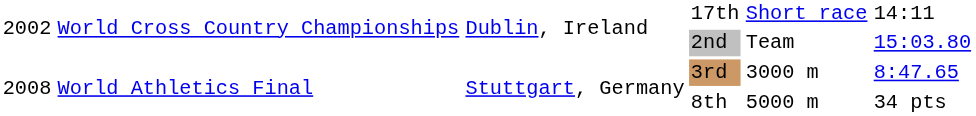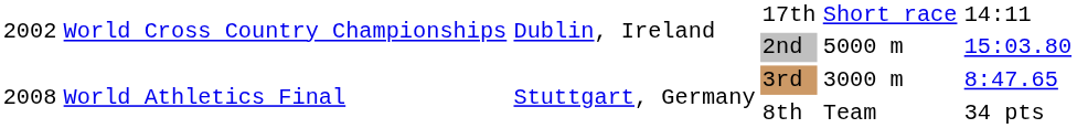 <table>
 <tr>
 <td rowspan=2>2002</td>
 <td rowspan=2><a href='#'>World Cross Country Championships</a></td>
 <td rowspan=2><a href='#'>Dublin</a>, Ireland</td>
 <td>17th</td>
 <td><a href='#'>Short race</a></td>
 <td>14:11</td>
 </tr>
 <tr>
 <td bgcolor=silver>2nd</td>
-<td>Team</td>
+<td>5000 m</td>
 <td><a href='#'>15:03.80</a></td>
 </tr>
 <tr>
 <td rowspan=2>2008</td>
 <td rowspan=2><a href='#'>World Athletics Final</a></td>
 <td rowspan=2><a href='#'>Stuttgart</a>, Germany</td>
 <td bgcolor=cc9966>3rd</td>
 <td>3000 m</td>
 <td><a href='#'>8:47.65</a></td>
 </tr>
 <tr>
 <td>8th</td>
-<td>5000 m</td>
+<td>Team</td>
 <td>34 pts</td>
 </tr>
 </table>
